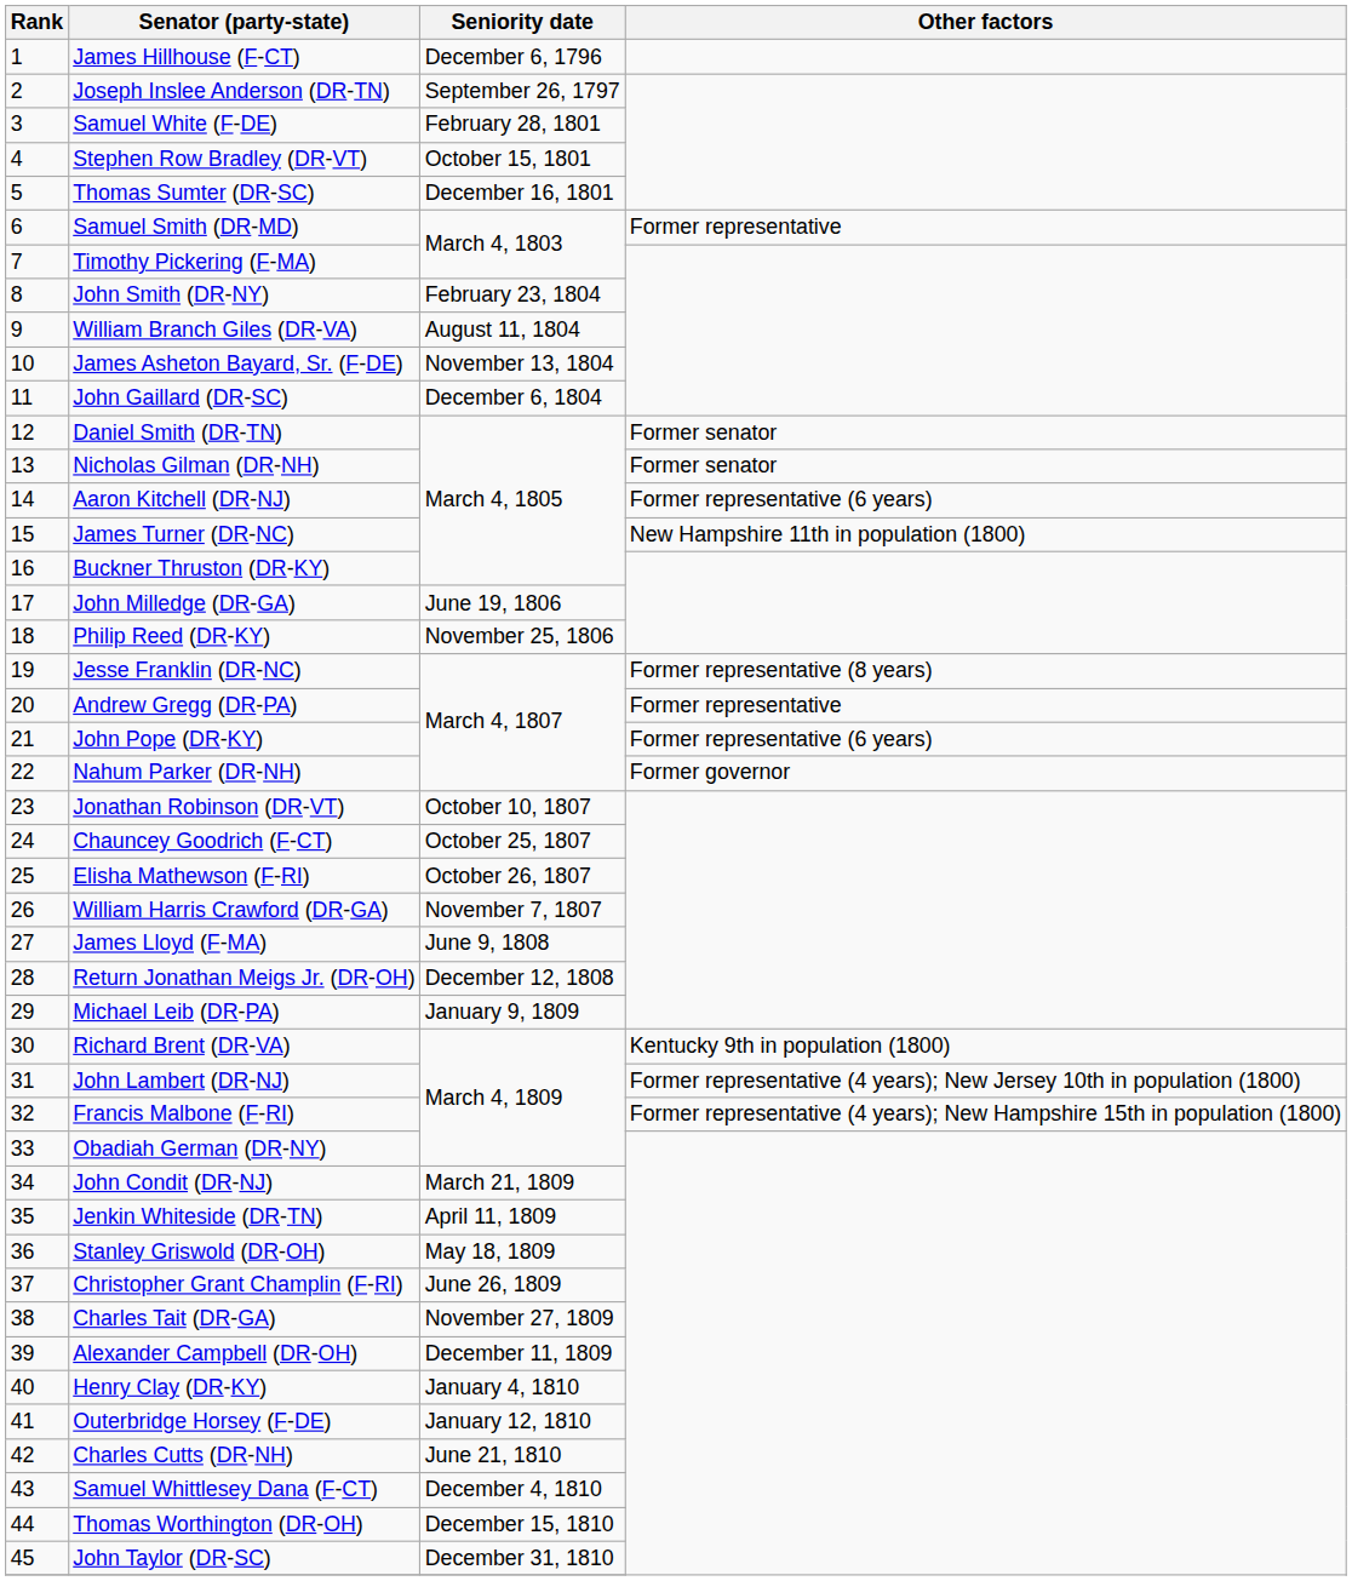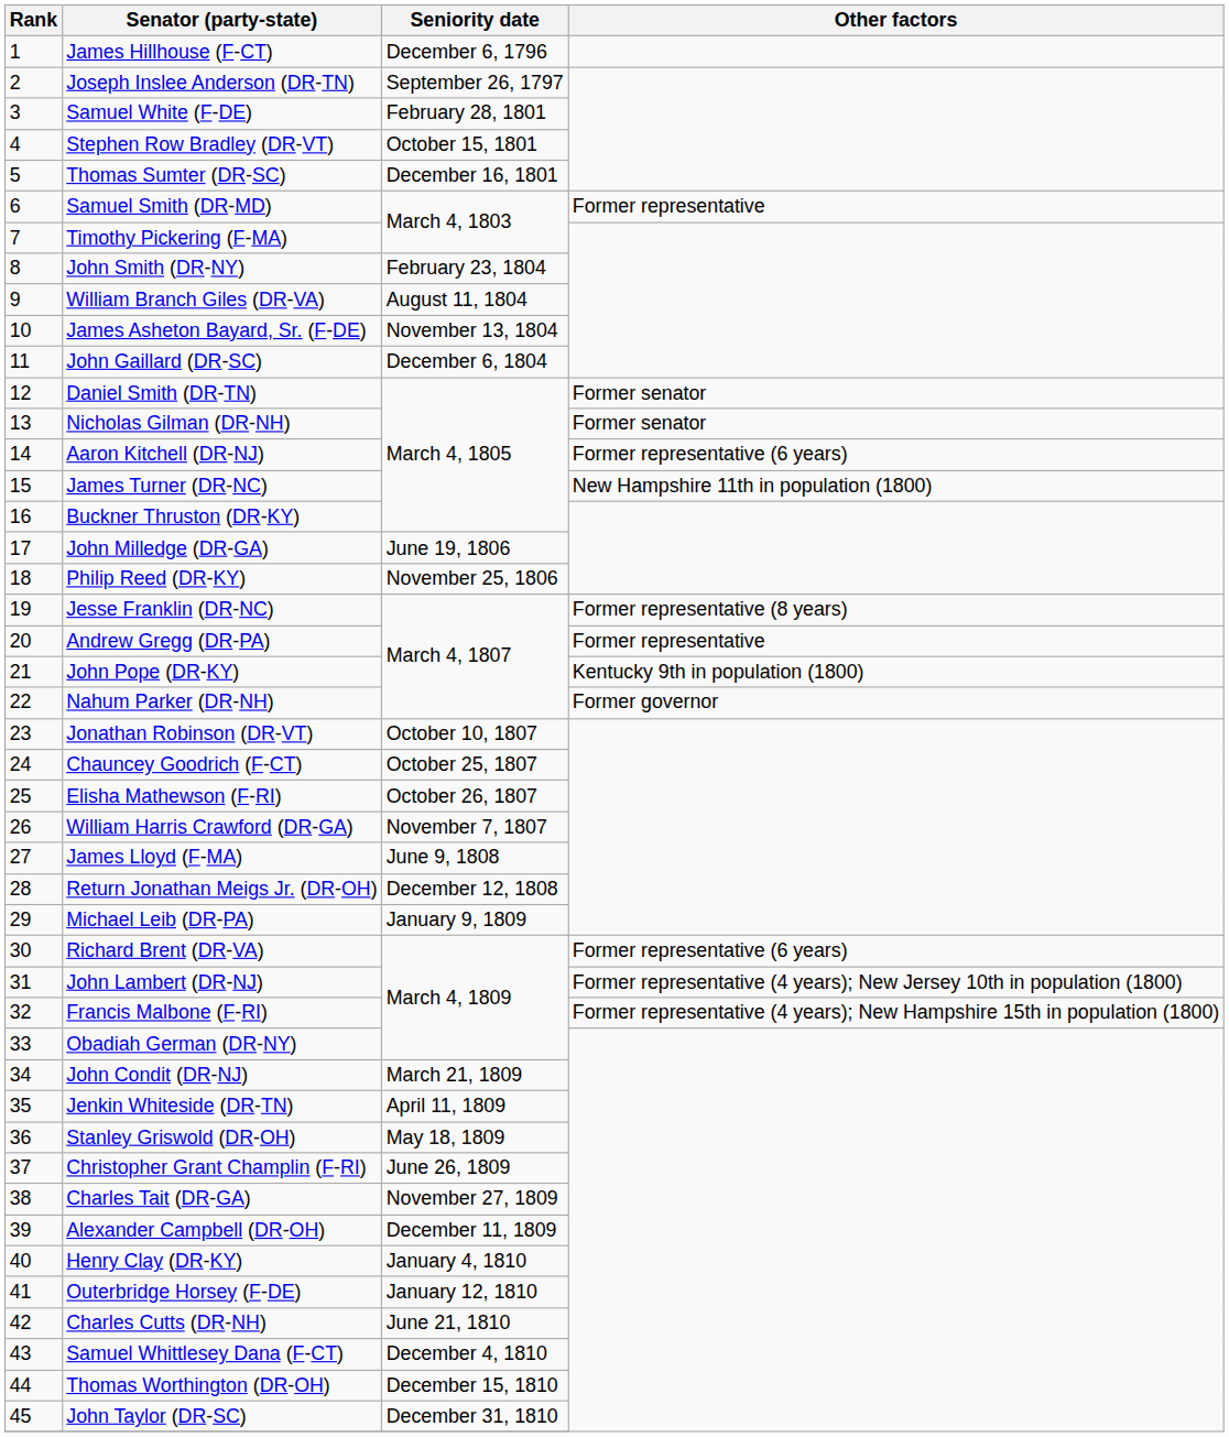 <table class=wikitable>
 <tr valign=bottom>
 <th>Rank</th>
 <th>Senator (party-state)</th>
 <th>Seniority date</th>
 <th>Other factors</th>
 </tr>
 <tr>
 <td>1</td>
 <td><a href='#'>James Hillhouse</a> (<a href='#'>F</a>-<a href='#'>CT</a>)</td>
 <td>December 6, 1796</td>
 <td></td>
 </tr>
 <tr>
 <td>2</td>
 <td><a href='#'>Joseph Inslee Anderson</a> (<a href='#'>DR</a>-<a href='#'>TN</a>)</td>
 <td>September 26, 1797</td>
 </tr>
 <tr>
 <td>3</td>
 <td><a href='#'>Samuel White</a> (<a href='#'>F</a>-<a href='#'>DE</a>)</td>
 <td>February 28, 1801</td>
 </tr>
 <tr>
 <td>4</td>
 <td><a href='#'>Stephen Row Bradley</a> (<a href='#'>DR</a>-<a href='#'>VT</a>)</td>
 <td>October 15, 1801</td>
 </tr>
 <tr>
 <td>5</td>
 <td><a href='#'>Thomas Sumter</a> (<a href='#'>DR</a>-<a href='#'>SC</a>)</td>
 <td>December 16, 1801</td>
 </tr>
 <tr>
 <td>6</td>
 <td><a href='#'>Samuel Smith</a> (<a href='#'>DR</a>-<a href='#'>MD</a>)</td>
 <td rowspan=2>March 4, 1803</td>
 <td>Former representative</td>
 </tr>
 <tr>
 <td>7</td>
 <td><a href='#'>Timothy Pickering</a> (<a href='#'>F</a>-<a href='#'>MA</a>)</td>
 </tr>
 <tr>
 <td>8</td>
 <td><a href='#'>John Smith</a> (<a href='#'>DR</a>-<a href='#'>NY</a>)</td>
 <td>February 23, 1804</td>
 </tr>
 <tr>
 <td>9</td>
 <td><a href='#'>William Branch Giles</a> (<a href='#'>DR</a>-<a href='#'>VA</a>)</td>
 <td>August 11, 1804</td>
 </tr>
 <tr>
 <td>10</td>
 <td><a href='#'>James Asheton Bayard, Sr.</a> (<a href='#'>F</a>-<a href='#'>DE</a>)</td>
 <td>November 13, 1804</td>
 </tr>
 <tr>
 <td>11</td>
 <td><a href='#'>John Gaillard</a> (<a href='#'>DR</a>-<a href='#'>SC</a>)</td>
 <td>December 6, 1804</td>
 </tr>
 <tr>
 <td>12</td>
 <td><a href='#'>Daniel Smith</a> (<a href='#'>DR</a>-<a href='#'>TN</a>)</td>
 <td rowspan=5>March 4, 1805</td>
 <td>Former senator</td>
 </tr>
 <tr>
 <td>13</td>
 <td><a href='#'>Nicholas Gilman</a> (<a href='#'>DR</a>-<a href='#'>NH</a>)</td>
 <td>Former senator</td>
 </tr>
 <tr>
 <td>14</td>
 <td><a href='#'>Aaron Kitchell</a> (<a href='#'>DR</a>-<a href='#'>NJ</a>)</td>
 <td>Former representative (6 years)</td>
 </tr>
 <tr>
 <td>15</td>
 <td><a href='#'>James Turner</a> (<a href='#'>DR</a>-<a href='#'>NC</a>)</td>
 <td>New Hampshire 11th in population (1800)</td>
 </tr>
 <tr>
 <td>16</td>
 <td><a href='#'>Buckner Thruston</a> (<a href='#'>DR</a>-<a href='#'>KY</a>)</td>
 </tr>
 <tr>
 <td>17</td>
 <td><a href='#'>John Milledge</a> (<a href='#'>DR</a>-<a href='#'>GA</a>)</td>
 <td>June 19, 1806</td>
 </tr>
 <tr>
 <td>18</td>
 <td><a href='#'>Philip Reed</a> (<a href='#'>DR</a>-<a href='#'>KY</a>)</td>
 <td>November 25, 1806</td>
 </tr>
 <tr>
 <td>19</td>
 <td><a href='#'>Jesse Franklin</a> (<a href='#'>DR</a>-<a href='#'>NC</a>)</td>
 <td rowspan=4>March 4, 1807</td>
 <td>Former representative (8 years)</td>
 </tr>
 <tr>
 <td>20</td>
 <td><a href='#'>Andrew Gregg</a> (<a href='#'>DR</a>-<a href='#'>PA</a>)</td>
 <td>Former representative</td>
 </tr>
 <tr>
 <td>21</td>
 <td><a href='#'>John Pope</a> (<a href='#'>DR</a>-<a href='#'>KY</a>)</td>
-<td>Former representative (6 years)</td>
+<td>Kentucky 9th in population (1800)</td>
 </tr>
 <tr>
 <td>22</td>
 <td><a href='#'>Nahum Parker</a> (<a href='#'>DR</a>-<a href='#'>NH</a>)</td>
 <td>Former governor</td>
 </tr>
 <tr>
 <td>23</td>
 <td><a href='#'>Jonathan Robinson</a> (<a href='#'>DR</a>-<a href='#'>VT</a>)</td>
 <td>October 10, 1807</td>
 </tr>
 <tr>
 <td>24</td>
 <td><a href='#'>Chauncey Goodrich</a> (<a href='#'>F</a>-<a href='#'>CT</a>)</td>
 <td>October 25, 1807</td>
 </tr>
 <tr>
 <td>25</td>
 <td><a href='#'>Elisha Mathewson</a> (<a href='#'>F</a>-<a href='#'>RI</a>)</td>
 <td>October 26, 1807</td>
 </tr>
 <tr>
 <td>26</td>
 <td><a href='#'>William Harris Crawford</a> (<a href='#'>DR</a>-<a href='#'>GA</a>)</td>
 <td>November 7, 1807</td>
 </tr>
 <tr>
 <td>27</td>
 <td><a href='#'>James Lloyd</a> (<a href='#'>F</a>-<a href='#'>MA</a>)</td>
 <td>June 9, 1808</td>
 </tr>
 <tr>
 <td>28</td>
 <td><a href='#'>Return Jonathan Meigs Jr.</a> (<a href='#'>DR</a>-<a href='#'>OH</a>)</td>
 <td>December 12, 1808</td>
 </tr>
 <tr>
 <td>29</td>
 <td><a href='#'>Michael Leib</a> (<a href='#'>DR</a>-<a href='#'>PA</a>)</td>
 <td>January 9, 1809</td>
 </tr>
 <tr>
 <td>30</td>
 <td><a href='#'>Richard Brent</a> (<a href='#'>DR</a>-<a href='#'>VA</a>)</td>
 <td rowspan=4>March 4, 1809</td>
-<td>Kentucky 9th in population (1800)</td>
+<td>Former representative (6 years)</td>
 </tr>
 <tr>
 <td>31</td>
 <td><a href='#'>John Lambert</a> (<a href='#'>DR</a>-<a href='#'>NJ</a>)</td>
 <td>Former representative (4 years); New Jersey 10th in population (1800)</td>
 </tr>
 <tr>
 <td>32</td>
 <td><a href='#'>Francis Malbone</a> (<a href='#'>F</a>-<a href='#'>RI</a>)</td>
 <td>Former representative (4 years); New Hampshire 15th in population (1800)</td>
 </tr>
 <tr>
 <td>33</td>
 <td><a href='#'>Obadiah German</a> (<a href='#'>DR</a>-<a href='#'>NY</a>)</td>
 </tr>
 <tr>
 <td>34</td>
 <td><a href='#'>John Condit</a> (<a href='#'>DR</a>-<a href='#'>NJ</a>)</td>
 <td>March 21, 1809</td>
 </tr>
 <tr>
 <td>35</td>
 <td><a href='#'>Jenkin Whiteside</a> (<a href='#'>DR</a>-<a href='#'>TN</a>)</td>
 <td>April 11, 1809</td>
 </tr>
 <tr>
 <td>36</td>
 <td><a href='#'>Stanley Griswold</a> (<a href='#'>DR</a>-<a href='#'>OH</a>)</td>
 <td>May 18, 1809</td>
 </tr>
 <tr>
 <td>37</td>
 <td><a href='#'>Christopher Grant Champlin</a> (<a href='#'>F</a>-<a href='#'>RI</a>)</td>
 <td>June 26, 1809</td>
 </tr>
 <tr>
 <td>38</td>
 <td><a href='#'>Charles Tait</a> (<a href='#'>DR</a>-<a href='#'>GA</a>)</td>
 <td>November 27, 1809</td>
 </tr>
 <tr>
 <td>39</td>
 <td><a href='#'>Alexander Campbell</a> (<a href='#'>DR</a>-<a href='#'>OH</a>)</td>
 <td>December 11, 1809</td>
 </tr>
 <tr>
 <td>40</td>
 <td><a href='#'>Henry Clay</a> (<a href='#'>DR</a>-<a href='#'>KY</a>)</td>
 <td>January 4, 1810</td>
 </tr>
 <tr>
 <td>41</td>
 <td><a href='#'>Outerbridge Horsey</a> (<a href='#'>F</a>-<a href='#'>DE</a>)</td>
 <td>January 12, 1810</td>
 </tr>
 <tr>
 <td>42</td>
 <td><a href='#'>Charles Cutts</a> (<a href='#'>DR</a>-<a href='#'>NH</a>)</td>
 <td>June 21, 1810</td>
 </tr>
 <tr>
 <td>43</td>
 <td><a href='#'>Samuel Whittlesey Dana</a> (<a href='#'>F</a>-<a href='#'>CT</a>)</td>
 <td>December 4, 1810</td>
 </tr>
 <tr>
 <td>44</td>
 <td><a href='#'>Thomas Worthington</a> (<a href='#'>DR</a>-<a href='#'>OH</a>)</td>
 <td>December 15, 1810</td>
 </tr>
 <tr>
 <td>45</td>
 <td><a href='#'>John Taylor</a> (<a href='#'>DR</a>-<a href='#'>SC</a>)</td>
 <td>December 31, 1810</td>
 </tr>
 <tr>
 </tr>
 </table>
